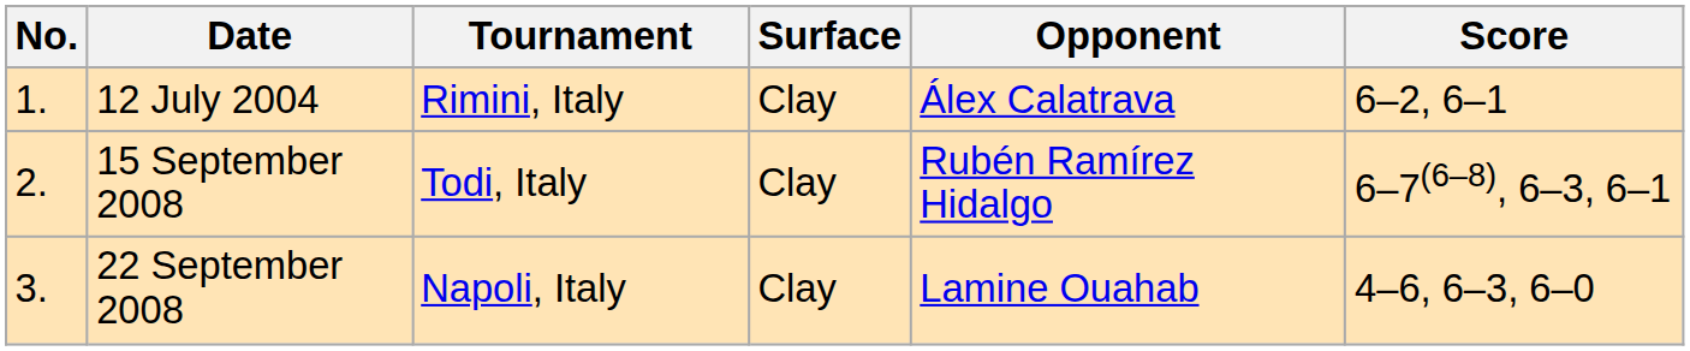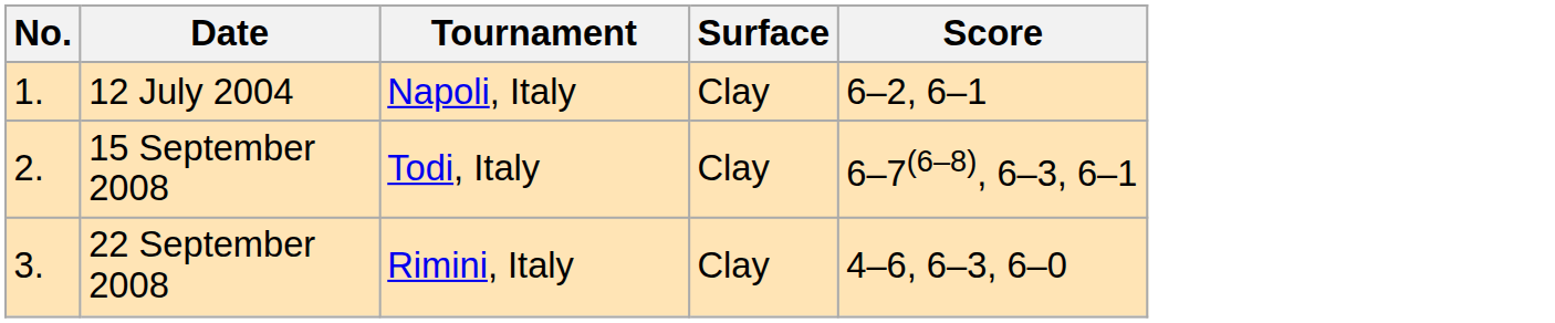 <table class="sortable wikitable">
 <tr>
 <th style="width:20px">No.</th>
 <th style="width:125px">Date</th>
 <th style="width:130px">Tournament</th>
 <th style="width:50px">Surface</th>
-<th style="width:170px">Opponent</th>
 <th style="width:130px" class="unsortable">Score</th>
 </tr>
 <tr bgcolor=moccasin>
 <td>1.</td>
 <td>12 July 2004</td>
-<td><a href='#'>Rimini</a>, Italy</td>
+<td><a href='#'>Napoli</a>, Italy</td>
 <td>Clay</td>
-<td> <a href='#'>Álex Calatrava</a></td>
 <td>6–2, 6–1</td>
 </tr>
 <tr bgcolor=moccasin>
 <td>2.</td>
 <td>15 September 2008</td>
 <td><a href='#'>Todi</a>, Italy</td>
 <td>Clay</td>
-<td> <a href='#'>Rubén Ramírez Hidalgo</a></td>
 <td>6–7<sup>(6–8)</sup>, 6–3, 6–1</td>
 </tr>
 <tr bgcolor=moccasin>
 <td>3.</td>
 <td>22 September 2008</td>
-<td><a href='#'>Napoli</a>, Italy</td>
+<td><a href='#'>Rimini</a>, Italy</td>
 <td>Clay</td>
-<td> <a href='#'>Lamine Ouahab</a></td>
 <td>4–6, 6–3, 6–0</td>
 </tr>
 </table>
